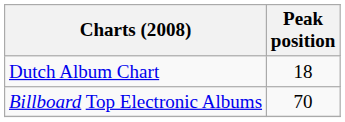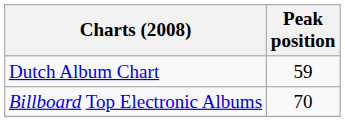 <table class="wikitable sortable">
 <tr>
 <th>Charts (2008)</th>
 <th>Peak<br>position</th>
 </tr>
 <tr>
 <td align="left"><a href='#'>Dutch Album Chart</a></td>
-<td align="center">18</td>
+<td align="center">59</td>
 </tr>
 <tr>
 <td align="left"><em><a href='#'>Billboard</a></em> <a href='#'>Top Electronic Albums</a></td>
 <td align="center">70</td>
 </tr>
 <tr>
 </tr>
 </table>
